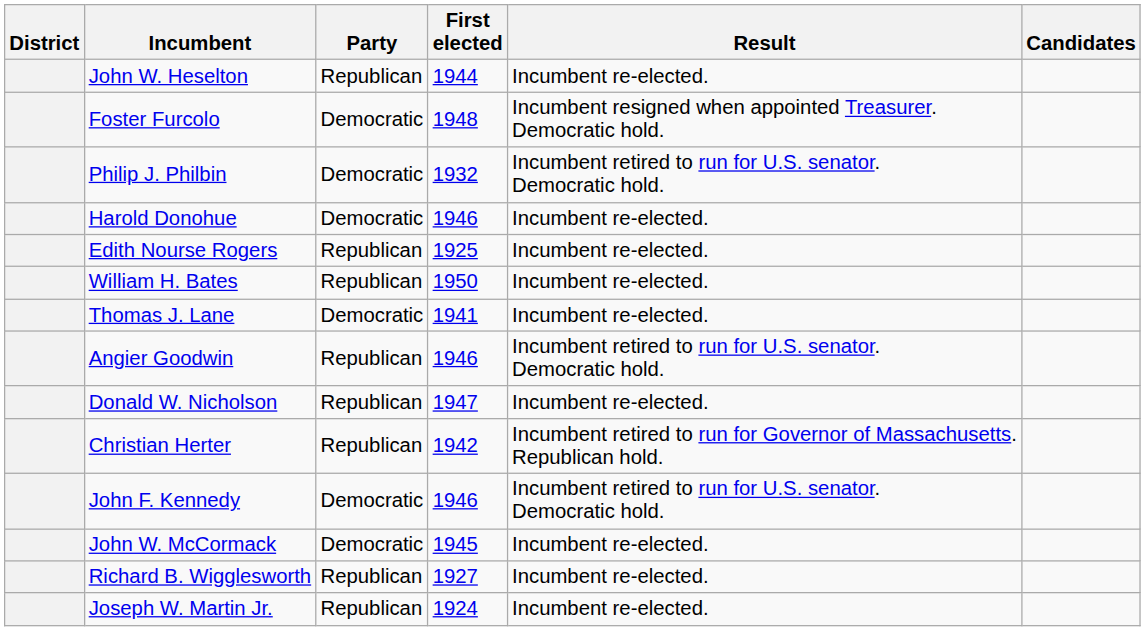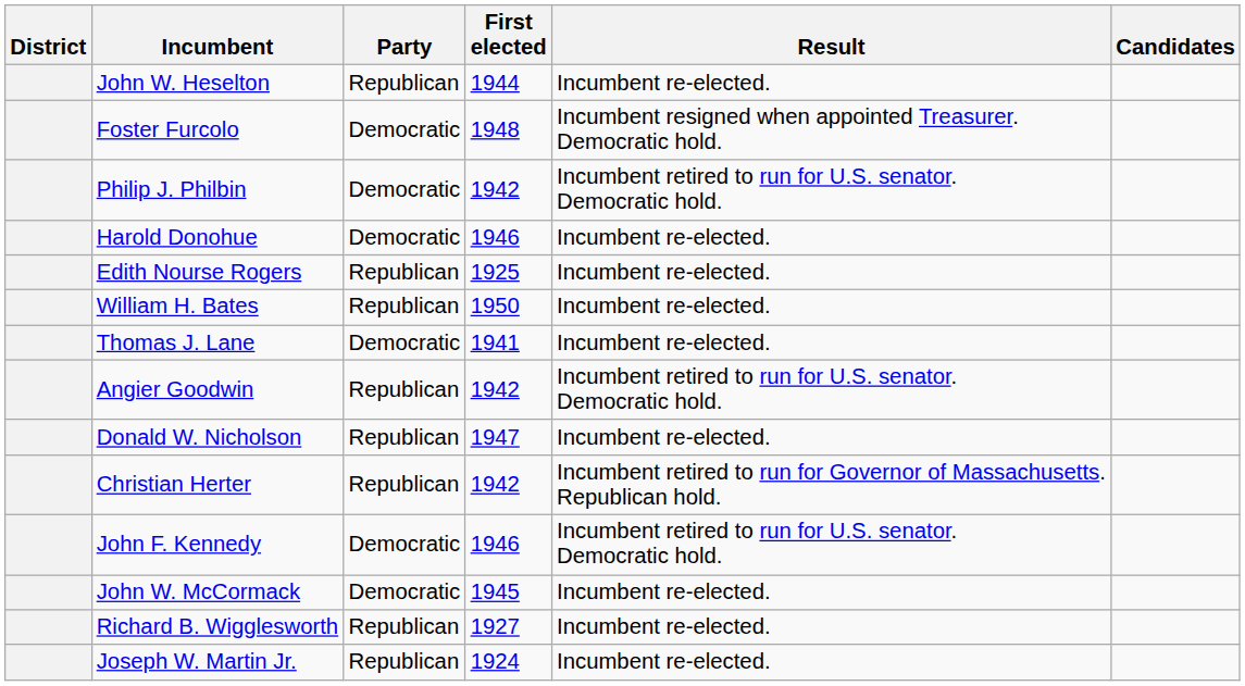 <table class=wikitable>
 <tr valign=bottom>
 <th>District</th>
 <th>Incumbent</th>
 <th>Party</th>
 <th>First<br>elected</th>
 <th>Result</th>
 <th>Candidates</th>
 </tr>
 <tr>
 <th></th>
 <td><a href='#'>John W. Heselton</a></td>
 <td>Republican</td>
 <td><a href='#'>1944</a></td>
 <td>Incumbent re-elected.</td>
 <td nowrap></td>
 </tr>
 <tr>
 <th></th>
 <td><a href='#'>Foster Furcolo</a></td>
 <td>Democratic</td>
 <td><a href='#'>1948</a></td>
 <td>Incumbent resigned when appointed <a href='#'>Treasurer</a>.<br>Democratic hold.</td>
 <td nowrap></td>
 </tr>
 <tr>
 <th></th>
 <td><a href='#'>Philip J. Philbin</a></td>
 <td>Democratic</td>
-<td><a href='#'>1932</a></td>
+<td><a href='#'>1942</a></td>
 <td>Incumbent retired to <a href='#'>run for U.S. senator</a>.<br>Democratic hold.</td>
 <td nowrap></td>
 </tr>
 <tr>
 <th></th>
 <td><a href='#'>Harold Donohue</a></td>
 <td>Democratic</td>
 <td><a href='#'>1946</a></td>
 <td>Incumbent re-elected.</td>
 <td nowrap></td>
 </tr>
 <tr>
 <th></th>
 <td><a href='#'>Edith Nourse Rogers</a></td>
 <td>Republican</td>
 <td><a href='#'>1925</a></td>
 <td>Incumbent re-elected.</td>
 <td nowrap></td>
 </tr>
 <tr>
 <th></th>
 <td><a href='#'>William H. Bates</a></td>
 <td>Republican</td>
 <td><a href='#'>1950</a></td>
 <td>Incumbent re-elected.</td>
 <td nowrap></td>
 </tr>
 <tr>
 <th></th>
 <td><a href='#'>Thomas J. Lane</a></td>
 <td>Democratic</td>
 <td><a href='#'>1941</a></td>
 <td>Incumbent re-elected.</td>
 <td nowrap></td>
 </tr>
 <tr>
 <th></th>
 <td><a href='#'>Angier Goodwin</a></td>
 <td>Republican</td>
-<td><a href='#'>1946</a></td>
+<td><a href='#'>1942</a></td>
 <td>Incumbent retired to <a href='#'>run for U.S. senator</a>.<br>Democratic hold.</td>
 <td nowrap></td>
 </tr>
 <tr>
 <th></th>
 <td><a href='#'>Donald W. Nicholson</a></td>
 <td>Republican</td>
 <td><a href='#'>1947</a></td>
 <td>Incumbent re-elected.</td>
 <td nowrap></td>
 </tr>
 <tr>
 <th></th>
 <td><a href='#'>Christian Herter</a></td>
 <td>Republican</td>
 <td><a href='#'>1942</a></td>
 <td>Incumbent retired to <a href='#'>run for Governor of Massachusetts</a>.<br>Republican hold.</td>
 <td nowrap></td>
 </tr>
 <tr>
 <th></th>
 <td><a href='#'>John F. Kennedy</a></td>
 <td>Democratic</td>
 <td><a href='#'>1946</a></td>
 <td>Incumbent retired to <a href='#'>run for U.S. senator</a>.<br>Democratic hold.</td>
 <td nowrap></td>
 </tr>
 <tr>
 <th></th>
 <td><a href='#'>John W. McCormack</a></td>
 <td>Democratic</td>
 <td><a href='#'>1945</a></td>
 <td>Incumbent re-elected.</td>
 <td nowrap></td>
 </tr>
 <tr>
 <th></th>
 <td><a href='#'>Richard B. Wigglesworth</a></td>
 <td>Republican</td>
 <td><a href='#'>1927</a></td>
 <td>Incumbent re-elected.</td>
 <td nowrap></td>
 </tr>
 <tr>
 <th></th>
 <td><a href='#'>Joseph W. Martin Jr.</a></td>
 <td>Republican</td>
 <td><a href='#'>1924</a></td>
 <td>Incumbent re-elected.</td>
 <td nowrap></td>
 </tr>
 </table>
